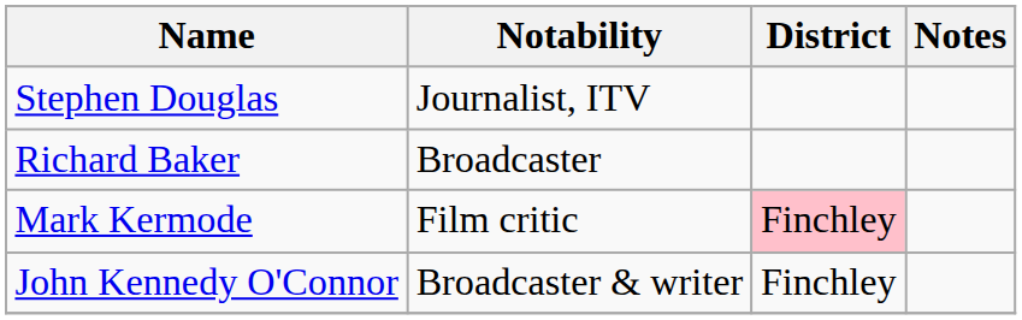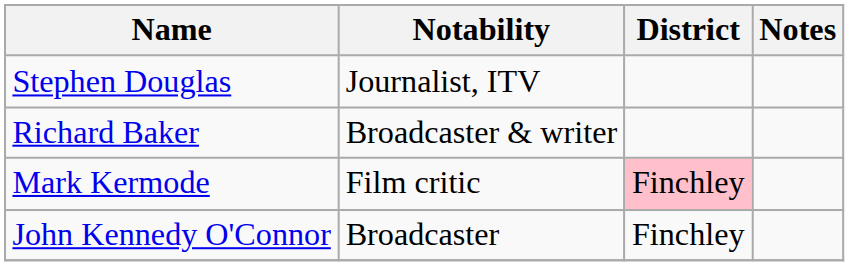 <table class="wikitable sortable">
 <tr>
 <th width=>Name</th>
 <th width=>Notability</th>
 <th width=>District</th>
 <th width=>Notes</th>
 </tr>
 <tr>
 <td><a href='#'>Stephen Douglas</a></td>
 <td>Journalist, ITV</td>
 <td></td>
 <td></td>
 </tr>
 <tr>
 <td><a href='#'>Richard Baker</a></td>
-<td>Broadcaster</td>
+<td>Broadcaster & writer</td>
 <td></td>
 <td></td>
 </tr>
 <tr>
 <td><a href='#'>Mark Kermode</a></td>
 <td>Film critic</td>
 <td style="background: pink;">Finchley</td>
 <td></td>
 </tr>
 <tr>
 <td><a href='#'>John Kennedy O'Connor</a></td>
-<td>Broadcaster & writer</td>
+<td>Broadcaster</td>
 <td>Finchley</td>
 <td></td>
 </tr>
 <tr>
 </tr>
 </table>
